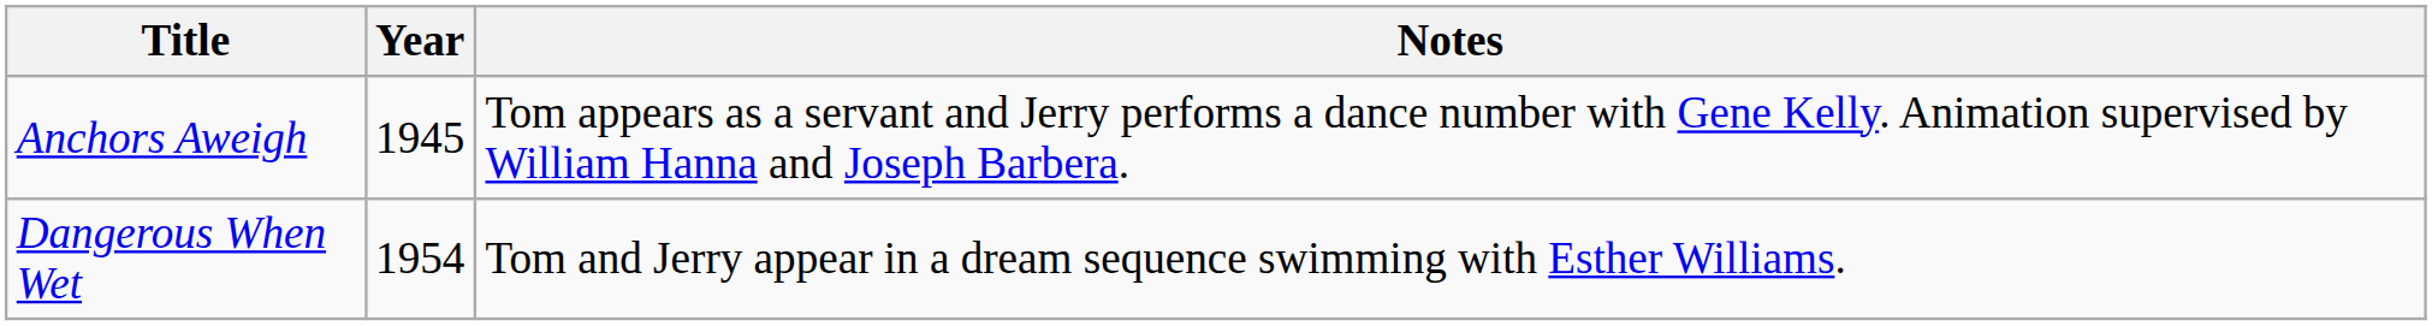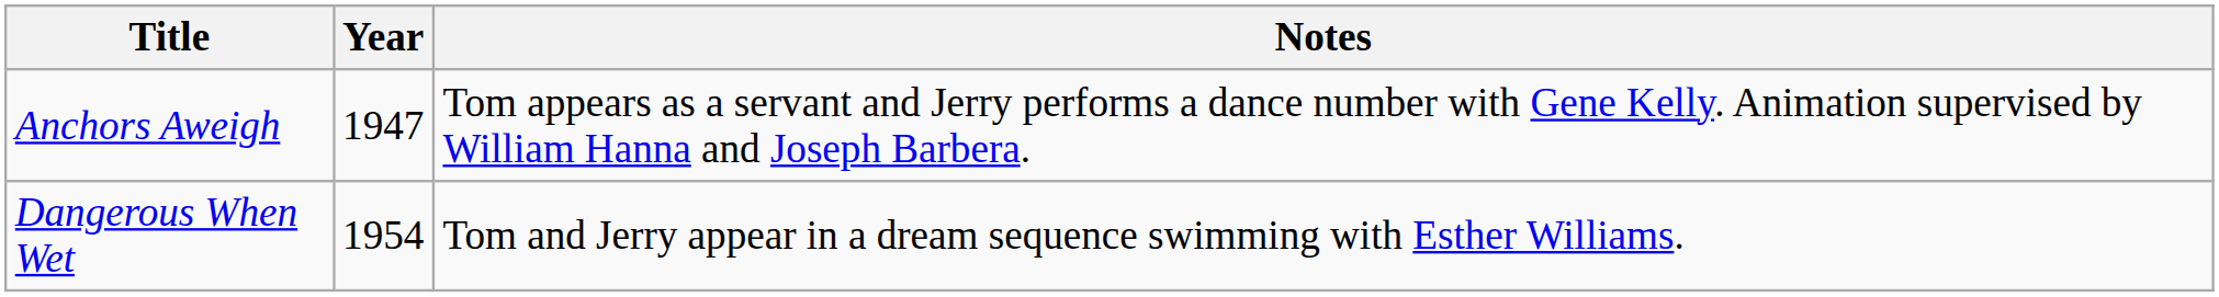 <table class="wikitable">
 <tr>
 <th>Title</th>
 <th>Year</th>
 <th>Notes</th>
 </tr>
 <tr>
 <td><em><a href='#'>Anchors Aweigh</a></em></td>
-<td>1945</td>
+<td>1947</td>
 <td>Tom appears as a servant and Jerry performs a dance number with <a href='#'>Gene Kelly</a>. Animation supervised by <a href='#'>William Hanna</a> and <a href='#'>Joseph Barbera</a>.</td>
 </tr>
 <tr>
 <td><em><a href='#'>Dangerous When Wet</a></em></td>
 <td>1954</td>
 <td>Tom and Jerry appear in a dream sequence swimming with <a href='#'>Esther Williams</a>.</td>
 </tr>
 </table>
